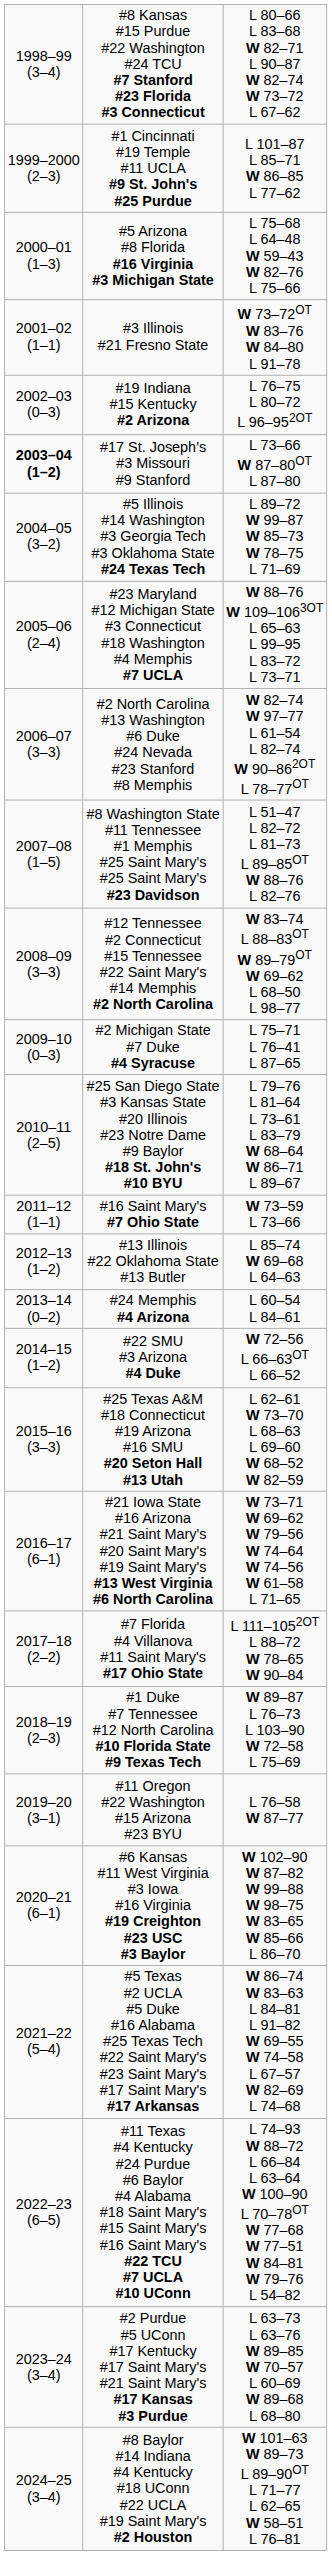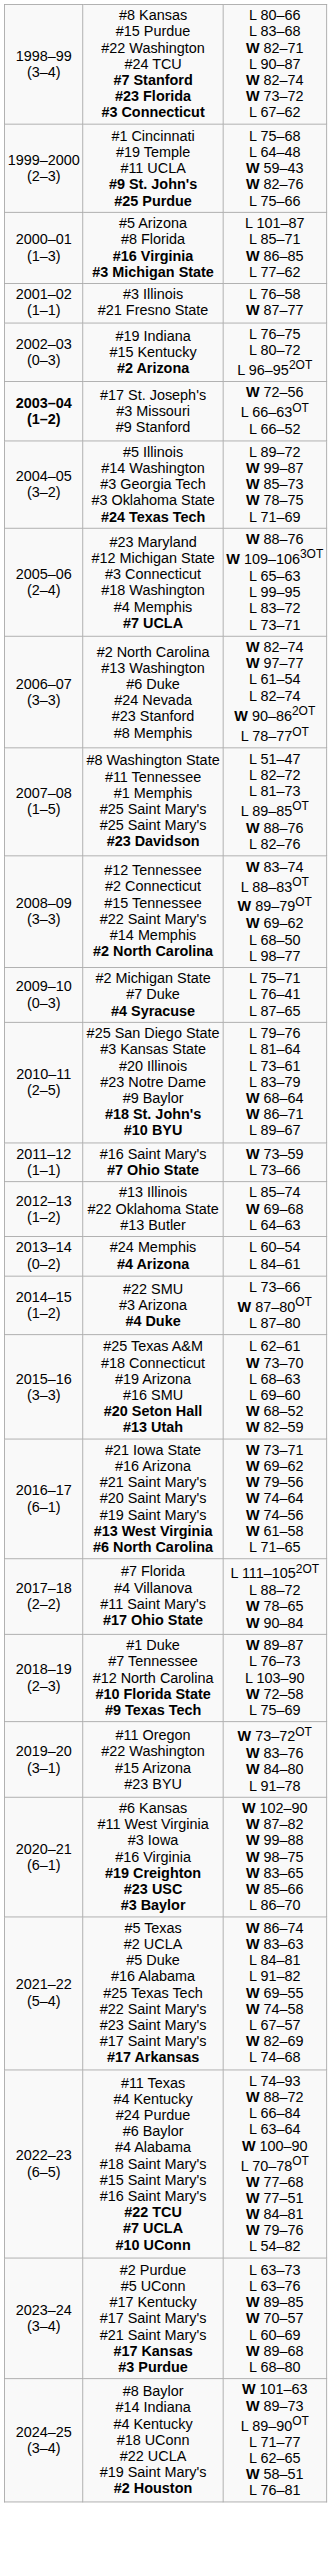 <table class="wikitable">
 <tr style="text-align:center">
 <td>1998–99<br> (3–4)</td>
 <td>#8 Kansas<br>#15 Purdue<br>#22 Washington<br>#24 TCU<br><strong>#7 Stanford</strong><br><strong>#23 Florida</strong><br><strong>#3 Connecticut</strong></td>
 <td>L 80–66<br>L 83–68<br><strong>W</strong> 82–71<br>L 90–87<br><strong>W</strong> 82–74<br><strong>W</strong> 73–72<br>L 67–62</td>
 </tr>
 <tr style="text-align:center">
 <td>1999–2000<br>(2–3)</td>
 <td>#1 Cincinnati<br>#19 Temple<br>#11 UCLA<br><strong>#9 St. John's</strong><br><strong>#25 Purdue</strong></td>
-<td>L 101–87<br>L 85–71<br><strong>W</strong> 86–85<br>L 77–62</td>
+<td>L 75–68<br>L 64–48<br><strong>W</strong> 59–43<br><strong>W</strong> 82–76<br>L 75–66</td>
 </tr>
 <tr style="text-align:center">
 <td>2000–01<br>(1–3)</td>
 <td>#5 Arizona<br>#8 Florida<br><strong>#16 Virginia</strong><br><strong>#3 Michigan State</strong></td>
-<td>L 75–68<br>L 64–48<br><strong>W</strong> 59–43<br><strong>W</strong> 82–76<br>L 75–66</td>
+<td>L 101–87<br>L 85–71<br><strong>W</strong> 86–85<br>L 77–62</td>
 </tr>
 <tr style="text-align:center">
 <td>2001–02<br>(1–1)</td>
 <td>#3 Illinois<br>#21 Fresno State</td>
-<td><strong>W</strong> 73–72<sup>OT</sup><br><strong>W</strong> 83–76<br><strong>W</strong> 84–80<br>L 91–78</td>
+<td>L 76–58<br><strong>W</strong> 87–77</td>
 </tr>
 <tr style="text-align:center">
 <td>2002–03<br>(0–3)</td>
 <td>#19 Indiana<br>#15 Kentucky<br><strong>#2 Arizona</strong></td>
 <td>L 76–75<br>L 80–72<br>L 96–95<sup>2OT</sup></td>
 </tr>
 <tr style="text-align:center">
 <td><strong>2003–04<br>(1–2)</strong></td>
 <td>#17 St. Joseph's<br>#3 Missouri<br>#9 Stanford</td>
-<td>L 73–66<br><strong>W</strong> 87–80<sup>OT</sup><br>L 87–80</td>
+<td><strong>W</strong> 72–56<br>L 66–63<sup>OT</sup><br>L 66–52</td>
 </tr>
 <tr style="text-align:center">
 <td>2004–05<br>(3–2)</td>
 <td>#5 Illinois<br>#14 Washington<br>#3 Georgia Tech<br>#3 Oklahoma State<br><strong>#24 Texas Tech</strong></td>
 <td>L 89–72<br><strong>W</strong> 99–87<br><strong>W</strong> 85–73<br><strong>W</strong> 78–75<br>L 71–69</td>
 </tr>
 <tr style="text-align:center">
 <td>2005–06<br>(2–4)</td>
 <td>#23 Maryland<br>#12 Michigan State<br>#3 Connecticut<br>#18 Washington<br>#4 Memphis<br><strong>#7 UCLA</strong></td>
 <td><strong>W</strong> 88–76<br><strong>W</strong> 109–106<sup>3OT</sup><br>L 65–63<br>L 99–95<br>L 83–72<br>L 73–71</td>
 </tr>
 <tr style="text-align:center">
 <td>2006–07<br>(3–3)</td>
 <td>#2 North Carolina<br>#13 Washington<br>#6 Duke<br>#24 Nevada<br>#23 Stanford<br>#8 Memphis</td>
 <td><strong>W</strong> 82–74<br><strong>W</strong> 97–77<br>L 61–54<br>L 82–74<br><strong>W</strong> 90–86<sup>2OT</sup><br>L 78–77<sup>OT</sup></td>
 </tr>
 <tr style="text-align:center">
 <td>2007–08<br>(1–5)</td>
 <td>#8 Washington State<br>#11 Tennessee<br>#1 Memphis<br>#25 Saint Mary's<br>#25 Saint Mary's<br><strong>#23 Davidson</strong></td>
 <td>L 51–47<br>L 82–72<br>L 81–73<br>L 89–85<sup>OT</sup><br><strong>W</strong> 88–76<br>L 82–76</td>
 </tr>
 <tr style="text-align:center">
 <td>2008–09<br>(3–3)</td>
 <td>#12 Tennessee<br>#2 Connecticut<br>#15 Tennessee<br>#22 Saint Mary's<br>#14 Memphis<br><strong>#2 North Carolina</strong></td>
 <td><strong>W</strong> 83–74<br>L 88–83<sup>OT</sup><br><strong>W</strong> 89–79<sup>OT</sup><br><strong>W</strong> 69–62<br>L 68–50<br>L 98–77</td>
 </tr>
 <tr style="text-align:center">
 <td>2009–10<br>(0–3)</td>
 <td>#2 Michigan State<br>#7 Duke<br><strong>#4 Syracuse</strong></td>
 <td>L 75–71<br>L 76–41<br>L 87–65</td>
 </tr>
 <tr style="text-align:center">
 <td>2010–11<br>(2–5)</td>
 <td>#25 San Diego State<br>#3 Kansas State<br>#20 Illinois<br>#23 Notre Dame<br>#9 Baylor<br><strong>#18 St. John's</strong><br><strong>#10 BYU</strong></td>
 <td>L 79–76<br>L 81–64<br>L 73–61<br>L 83–79<br><strong>W</strong> 68–64<br><strong>W</strong> 86–71<br>L 89–67</td>
 </tr>
 <tr style="text-align:center">
 <td>2011–12<br>(1–1)</td>
 <td>#16 Saint Mary's<br><strong>#7 Ohio State</strong></td>
 <td><strong>W</strong> 73–59<br>L 73–66</td>
 </tr>
 <tr style="text-align:center">
 <td>2012–13<br>(1–2)</td>
 <td>#13 Illinois<br>#22 Oklahoma State<br>#13 Butler</td>
 <td>L 85–74<br><strong>W</strong> 69–68<br>L 64–63</td>
 </tr>
 <tr style="text-align:center">
 <td>2013–14<br>(0–2)</td>
 <td>#24 Memphis<br><strong>#4 Arizona</strong></td>
 <td>L 60–54<br>L 84–61</td>
 </tr>
 <tr style="text-align:center">
 <td>2014–15<br>(1–2)</td>
 <td>#22 SMU<br>#3 Arizona<br><strong>#4 Duke</strong></td>
-<td><strong>W</strong> 72–56<br>L 66–63<sup>OT</sup><br>L 66–52</td>
+<td>L 73–66<br><strong>W</strong> 87–80<sup>OT</sup><br>L 87–80</td>
 </tr>
 <tr style="text-align:center">
 <td>2015–16<br>(3–3)</td>
 <td>#25 Texas A&M<br>#18 Connecticut<br>#19 Arizona<br>#16 SMU<br><strong>#20 Seton Hall</strong><br><strong>#13 Utah</strong><br></td>
 <td>L 62–61<br><strong>W</strong> 73–70<br>L 68–63<br>L 69–60<br><strong>W</strong> 68–52<br><strong>W</strong> 82–59<br></td>
 </tr>
 <tr style="text-align:center">
 <td>2016–17<br>(6–1)</td>
 <td>#21 Iowa State<br>#16 Arizona<br>#21 Saint Mary's<br>#20 Saint Mary's<br>#19 Saint Mary's<br><strong>#13 West Virginia</strong><br><strong>#6 North Carolina</strong></td>
 <td><strong>W</strong> 73–71<br><strong>W</strong> 69–62<br><strong>W</strong> 79–56<br><strong>W</strong> 74–64<br><strong>W</strong> 74–56<br><strong>W</strong> 61–58<br>L 71–65</td>
 </tr>
 <tr style="text-align:center">
 <td>2017–18<br>(2–2)</td>
 <td>#7 Florida<br>#4 Villanova<br>#11 Saint Mary's<br><strong>#17 Ohio State</strong></td>
 <td>L 111–105<sup>2OT</sup><br>L 88–72<br><strong>W</strong> 78–65<br><strong>W</strong> 90–84</td>
 </tr>
 <tr style="text-align:center">
 <td>2018–19<br>(2–3)</td>
 <td>#1 Duke<br>#7 Tennessee<br>#12 North Carolina<br><strong>#10 Florida State</strong><br><strong>#9 Texas Tech</strong></td>
 <td><strong>W</strong> 89–87<br>L 76–73<br>L 103–90<br><strong>W</strong> 72–58<br>L 75–69</td>
 </tr>
 <tr style="text-align:center">
 <td>2019–20<br>(3–1)</td>
 <td>#11 Oregon<br>#22 Washington<br>#15 Arizona<br>#23 BYU</td>
-<td>L 76–58<br><strong>W</strong> 87–77</td>
+<td><strong>W</strong> 73–72<sup>OT</sup><br><strong>W</strong> 83–76<br><strong>W</strong> 84–80<br>L 91–78</td>
 </tr>
 <tr style="text-align:center">
 <td>2020–21<br>(6–1)</td>
 <td>#6 Kansas<br>#11 West Virginia<br>#3 Iowa<br>#16 Virginia<br><strong>#19 Creighton</strong><br><strong>#23 USC</strong><br><strong>#3 Baylor</strong></td>
 <td><strong>W</strong> 102–90<br><strong>W</strong> 87–82<br> <strong>W</strong> 99–88<br> <strong>W</strong> 98–75<br><strong>W</strong> 83–65<br><strong>W</strong> 85–66<br>L 86–70</td>
 </tr>
 <tr style="text-align:center">
 <td>2021–22<br>(5–4)</td>
 <td>#5 Texas<br>#2 UCLA<br>#5 Duke<br>#16 Alabama<br>#25 Texas Tech<br>#22 Saint Mary's<br>#23 Saint Mary's<br>#17 Saint Mary's<br><strong>#17 Arkansas</strong></td>
 <td><strong>W</strong> 86–74<br><strong>W</strong> 83–63<br>L 84–81<br>L 91–82<br><strong>W</strong> 69–55<br><strong>W</strong> 74–58<br>L 67–57<br><strong>W</strong> 82–69<br>L 74–68</td>
 </tr>
 <tr style="text-align:center">
 <td>2022–23<br>(6–5)</td>
 <td>#11 Texas<br>#4 Kentucky<br>#24 Purdue<br>#6 Baylor<br>#4 Alabama<br>#18 Saint Mary's<br>#15 Saint Mary's<br>#16 Saint Mary's<br><strong>#22 TCU</strong><br><strong>#7 UCLA</strong><br><strong>#10 UConn</strong></td>
 <td>L 74–93<br><strong>W</strong> 88–72<br>L 66–84<br>L 63–64<br><strong>W</strong> 100–90<br>L 70–78<sup>OT</sup><br><strong>W</strong> 77–68<br><strong>W</strong> 77–51<br><strong>W</strong> 84–81<br><strong>W</strong> 79–76<br>L 54–82</td>
 </tr>
 <tr style="text-align:center">
 <td>2023–24<br>(3–4)</td>
 <td>#2 Purdue<br>#5 UConn<br>#17 Kentucky<br>#17 Saint Mary's<br>#21 Saint Mary's<br><strong>#17 Kansas</strong><br><strong>#3 Purdue</strong></td>
 <td>L 63–73<br>L 63–76<br><strong>W</strong> 89–85<br><strong>W</strong> 70–57<br>L 60–69<br><strong>W</strong> 89–68<br>L 68–80</td>
 </tr>
 <tr style="text-align:center">
 <td>2024–25<br>(3–4)</td>
 <td>#8 Baylor<br>#14 Indiana<br>#4 Kentucky<br>#18 UConn<br>#22 UCLA<br>#19 Saint Mary's<br><strong>#2 Houston</strong></td>
 <td><strong>W</strong> 101–63<br><strong>W</strong> 89–73<br>L 89–90<sup>OT</sup><br>L 71–77<br>L 62–65<br><strong>W</strong> 58–51<br>L 76–81</td>
 </tr>
 </table>
